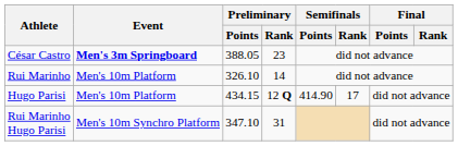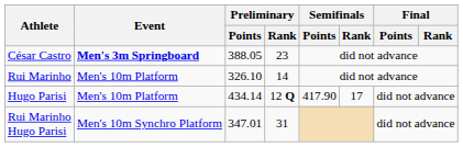 <table class=wikitable style="font-size:90%">
 <tr>
 <th rowspan="2">Athlete</th>
 <th rowspan="2">Event</th>
 <th colspan="2">Preliminary</th>
 <th colspan="2">Semifinals</th>
 <th colspan="2">Final</th>
 </tr>
 <tr>
 <th>Points</th>
 <th>Rank</th>
 <th>Points</th>
 <th>Rank</th>
 <th>Points</th>
 <th>Rank</th>
 </tr>
 <tr>
 <td rowspan="1"><a href='#'>César Castro</a></td>
 <td><strong><a href='#'>Men's 3m Springboard</a></strong></td>
 <td align=center>388.05</td>
 <td align=center>23</td>
 <td align=center colspan=4>did not advance</td>
 </tr>
 <tr>
 <td rowspan="1"><a href='#'>Rui Marinho</a></td>
 <td><a href='#'>Men's 10m Platform</a></td>
 <td align=center>326.10</td>
 <td align=center>14</td>
 <td align=center colspan=4>did not advance</td>
 </tr>
 <tr>
 <td rowspan="1"><a href='#'>Hugo Parisi</a></td>
 <td><a href='#'>Men's 10m Platform</a></td>
-<td align=center>434.15</td>
+<td align=center>434.14</td>
 <td align=center>12 <strong>Q</strong></td>
-<td align=center>414.90</td>
+<td align=center>417.90</td>
 <td align=center>17</td>
 <td align=center colspan=2>did not advance</td>
 </tr>
 <tr>
 <td rowspan="1"><a href='#'>Rui Marinho</a><br><a href='#'>Hugo Parisi</a></td>
 <td><a href='#'>Men's 10m Synchro Platform</a></td>
-<td align=center>347.10</td>
+<td align=center>347.01</td>
 <td align=center>31</td>
 <td colspan= 2 bgcolor="wheat"></td>
 <td align=center colspan=2>did not advance</td>
 </tr>
 </table>
